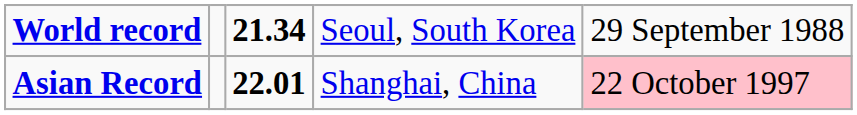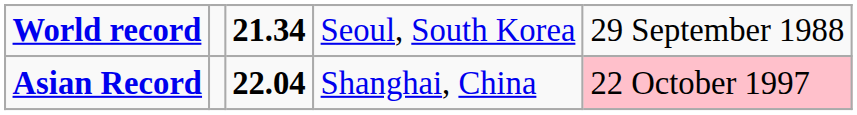 <table class="wikitable">
 <tr>
 <td><strong><a href='#'>World record</a></strong></td>
 <td></td>
 <td><strong>21.34</strong></td>
 <td><a href='#'>Seoul</a>, <a href='#'>South Korea</a></td>
 <td>29 September 1988</td>
 </tr>
 <tr>
 <td><strong><a href='#'>Asian Record</a></strong></td>
 <td></td>
-<td><strong>22.01</strong></td>
+<td><strong>22.04</strong></td>
 <td><a href='#'>Shanghai</a>, <a href='#'>China</a></td>
 <td style="background: pink;">22 October 1997</td>
 </tr>
 </table>
